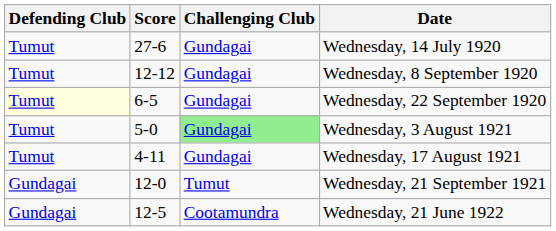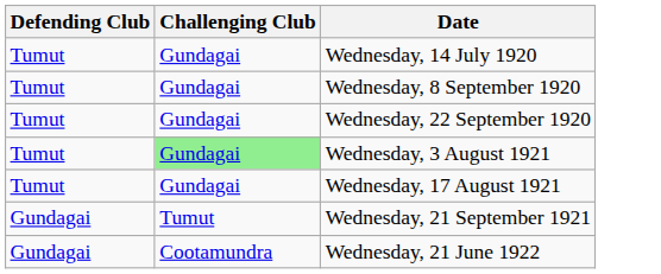 <table class="wikitable">
 <tr>
 <th>Defending Club</th>
-<th>Score</th>
 <th>Challenging Club</th>
 <th>Date</th>
 </tr>
 <tr>
 <td> <a href='#'>Tumut</a></td>
-<td>27-6</td>
 <td> <a href='#'>Gundagai</a></td>
 <td>Wednesday, 14 July 1920</td>
 </tr>
 <tr>
 <td> <a href='#'>Tumut</a></td>
-<td>12-12</td>
 <td> <a href='#'>Gundagai</a></td>
 <td>Wednesday, 8 September 1920</td>
 </tr>
 <tr>
-<td style="background: lightyellow;"> <a href='#'>Tumut</a></td>
-<td>6-5</td>
+<td> <a href='#'>Tumut</a></td>
 <td> <a href='#'>Gundagai</a></td>
 <td>Wednesday, 22 September 1920</td>
 </tr>
 <tr>
 <td> <a href='#'>Tumut</a></td>
-<td>5-0</td>
 <td style="background: lightgreen;"> <a href='#'>Gundagai</a></td>
 <td>Wednesday, 3 August 1921</td>
 </tr>
 <tr>
 <td> <a href='#'>Tumut</a></td>
-<td>4-11</td>
 <td> <a href='#'>Gundagai</a></td>
 <td>Wednesday, 17 August 1921</td>
 </tr>
 <tr>
 <td> <a href='#'>Gundagai</a></td>
-<td>12-0</td>
 <td> <a href='#'>Tumut</a></td>
 <td>Wednesday, 21 September 1921</td>
 </tr>
 <tr>
 <td> <a href='#'>Gundagai</a></td>
-<td>12-5</td>
 <td> <a href='#'>Cootamundra</a></td>
 <td>Wednesday, 21 June 1922</td>
 </tr>
 </table>
